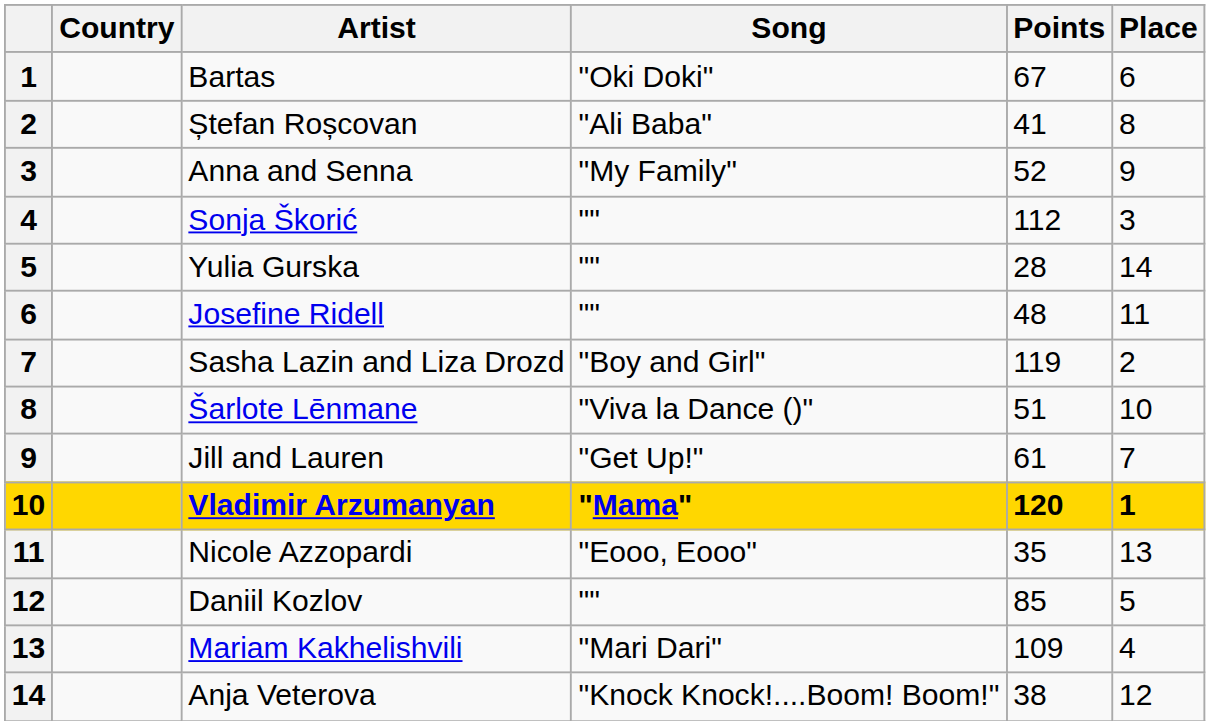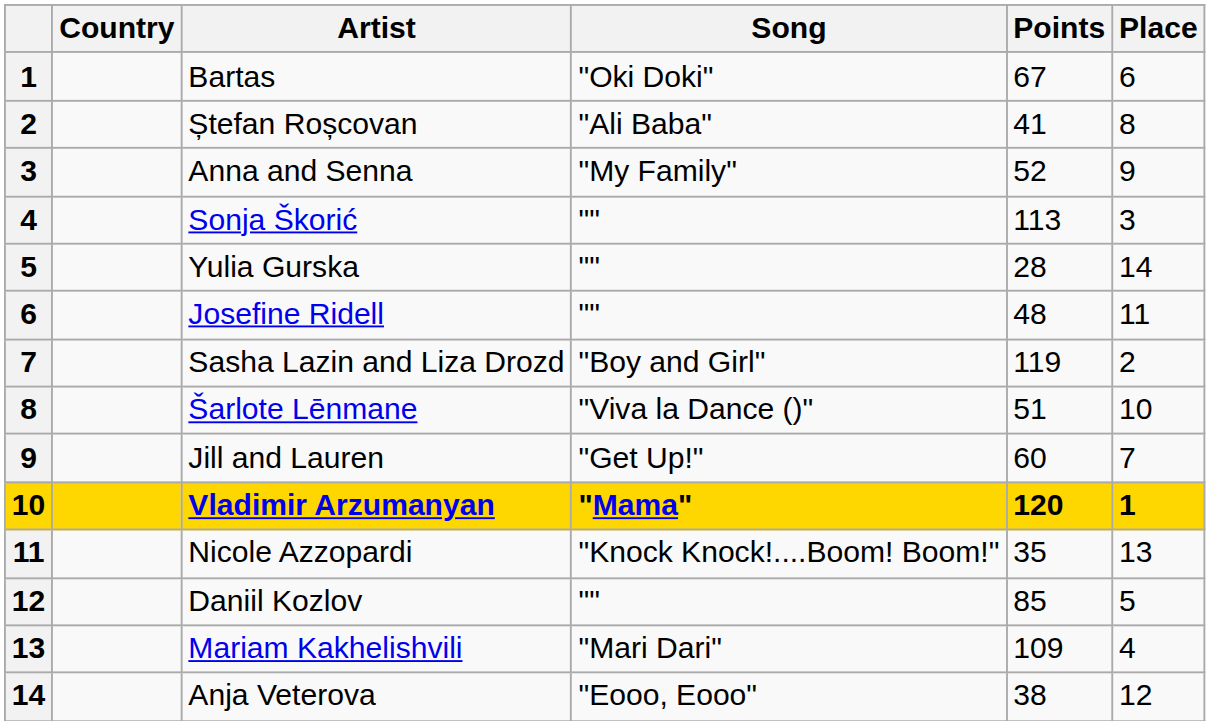 <table class="sortable wikitable plainrowheaders">
 <tr>
 <th scope="col"></th>
 <th scope="col">Country</th>
 <th scope="col">Artist</th>
 <th scope="col">Song</th>
 <th scope="col">Points</th>
 <th scope="col">Place</th>
 </tr>
 <tr>
 <th scope="row" style="text-align:center;">1</th>
 <td></td>
 <td>Bartas</td>
 <td>"Oki Doki"</td>
 <td>67</td>
 <td>6</td>
 </tr>
 <tr>
 <th scope="row" style="text-align:center;">2</th>
 <td></td>
 <td>Ștefan Roșcovan</td>
 <td>"Ali Baba"</td>
 <td>41</td>
 <td>8</td>
 </tr>
 <tr>
 <th scope="row" style="text-align:center;">3</th>
 <td></td>
 <td>Anna and Senna</td>
 <td>"My Family"</td>
 <td>52</td>
 <td>9</td>
 </tr>
 <tr>
 <th scope="row" style="text-align:center;">4</th>
 <td></td>
 <td><a href='#'>Sonja Škorić</a></td>
 <td>""</td>
-<td>112</td>
+<td>113</td>
 <td>3</td>
 </tr>
 <tr>
 <th scope="row" style="text-align:center;">5</th>
 <td></td>
 <td>Yulia Gurska</td>
 <td>""</td>
 <td>28</td>
 <td>14</td>
 </tr>
 <tr>
 <th scope="row" style="text-align:center;">6</th>
 <td></td>
 <td><a href='#'>Josefine Ridell</a></td>
 <td>""</td>
 <td>48</td>
 <td>11</td>
 </tr>
 <tr>
 <th scope="row" style="text-align:center;">7</th>
 <td></td>
 <td>Sasha Lazin and Liza Drozd</td>
 <td>"Boy and Girl"</td>
 <td>119</td>
 <td>2</td>
 </tr>
 <tr>
 <th scope="row" style="text-align:center;">8</th>
 <td></td>
 <td><a href='#'>Šarlote Lēnmane</a></td>
 <td>"Viva la Dance ()"</td>
 <td>51</td>
 <td>10</td>
 </tr>
 <tr>
 <th scope="row" style="text-align:center;">9</th>
 <td></td>
 <td>Jill and Lauren</td>
 <td>"Get Up!"</td>
-<td>61</td>
+<td>60</td>
 <td>7</td>
 </tr>
 <tr style="font-weight:bold; background:gold;">
 <th scope="row" style="text-align:center; font-weight:bold; background:gold;">10</th>
 <td></td>
 <td><a href='#'>Vladimir Arzumanyan</a></td>
 <td>"<a href='#'>Mama</a>"</td>
 <td>120</td>
 <td>1</td>
 </tr>
 <tr>
 <th scope="row" style="text-align:center;">11</th>
 <td></td>
 <td>Nicole Azzopardi</td>
-<td>"Еооо, Еооо"</td>
+<td>"Knock Knock!....Boom! Boom!"</td>
 <td>35</td>
 <td>13</td>
 </tr>
 <tr>
 <th scope="row" style="text-align:center;">12</th>
 <td></td>
 <td>Daniil Kozlov</td>
 <td>""</td>
 <td>85</td>
 <td>5</td>
 </tr>
 <tr>
 <th scope="row" style="text-align:center;">13</th>
 <td></td>
 <td><a href='#'>Mariam Kakhelishvili</a></td>
 <td>"Mari Dari"</td>
 <td>109</td>
 <td>4</td>
 </tr>
 <tr>
 <th scope="row" style="text-align:center;">14</th>
 <td></td>
 <td>Anja Veterova</td>
-<td>"Knock Knock!....Boom! Boom!"</td>
+<td>"Еооо, Еооо"</td>
 <td>38</td>
 <td>12</td>
 </tr>
 </table>
